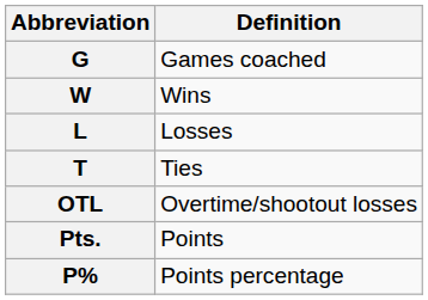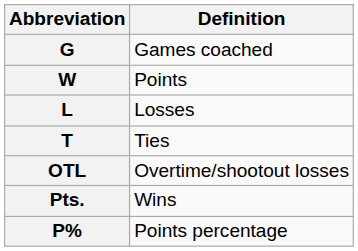 <table class="wikitable">
 <tr>
 <th scope="col">Abbreviation</th>
 <th scope="col">Definition</th>
 </tr>
 <tr>
 <th scope="row">G</th>
 <td>Games coached</td>
 </tr>
 <tr>
 <th scope="row">W</th>
-<td>Wins</td>
+<td>Points</td>
 </tr>
 <tr>
 <th scope="row">L</th>
 <td>Losses</td>
 </tr>
 <tr>
 <th scope="row">T</th>
 <td>Ties</td>
 </tr>
 <tr>
 <th scope="row">OTL</th>
 <td>Overtime/shootout losses</td>
 </tr>
 <tr>
 <th scope="row">Pts.</th>
-<td>Points</td>
+<td>Wins</td>
 </tr>
 <tr>
 <th scope="row">P%</th>
 <td>Points percentage</td>
 </tr>
 </table>
